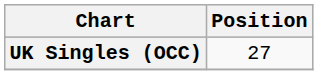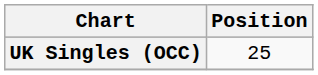 <table class="wikitable plainrowheaders">
 <tr>
 <th>Chart</th>
 <th>Position</th>
 </tr>
 <tr>
 <th scope="row">UK Singles (OCC)</th>
-<td style="text-align:center;">27</td>
+<td style="text-align:center;">25</td>
 </tr>
 <tr>
 </tr>
 </table>
